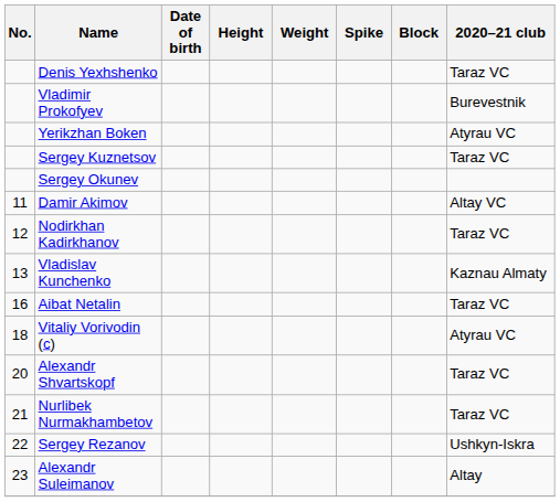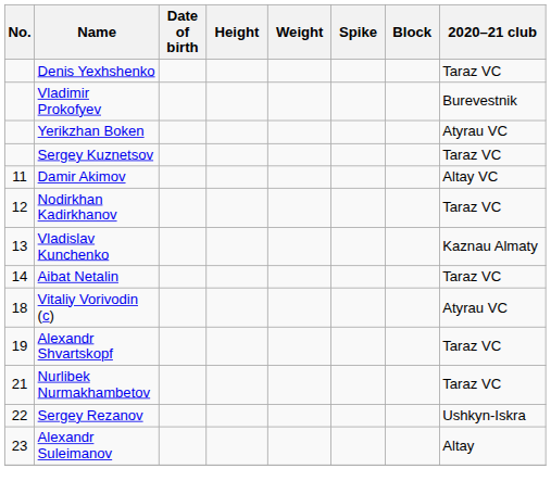 <table class="wikitable sortable" style="text-align:center;">
 <tr>
 <th>No.</th>
 <th style="width:12em">Name</th>
 <th style="width:8em">Date of birth</th>
 <th style="width:11em">Height</th>
 <th style="width:10em">Weight</th>
 <th style="width:9em">Spike</th>
 <th style="width:9em">Block</th>
 <th style="width:23em">2020–21 club</th>
 </tr>
 <tr>
 <td></td>
 <td align=left><a href='#'>Denis Yexhshenko</a></td>
 <td align=right></td>
 <td></td>
 <td></td>
 <td></td>
 <td></td>
 <td style="text-align:left;"> Taraz VC</td>
 </tr>
 <tr>
 <td></td>
 <td align=left><a href='#'>Vladimir Prokofyev</a></td>
 <td align=right></td>
 <td></td>
 <td></td>
 <td></td>
 <td></td>
 <td style="text-align:left;"> Burevestnik</td>
 </tr>
 <tr>
 <td></td>
 <td align=left><a href='#'>Yerikzhan Boken</a></td>
 <td align=right></td>
 <td></td>
 <td></td>
 <td></td>
 <td></td>
 <td style="text-align:left;"> Atyrau VC</td>
 </tr>
 <tr>
 <td></td>
 <td align=left><a href='#'>Sergey Kuznetsov</a></td>
 <td align=right></td>
 <td></td>
 <td></td>
 <td></td>
 <td></td>
 <td style="text-align:left;"> Taraz VC</td>
 </tr>
 <tr>
-<td></td>
-<td align=left><a href='#'>Sergey Okunev</a></td>
-<td align=right></td>
-<td></td>
-<td></td>
-<td></td>
-<td></td>
-<td></td>
-</tr>
-<tr>
 <td>11</td>
 <td align=left><a href='#'>Damir Akimov</a></td>
 <td align=right></td>
 <td></td>
 <td></td>
 <td></td>
 <td></td>
 <td style="text-align:left;"> Altay VC</td>
 </tr>
 <tr>
 <td>12</td>
 <td align=left><a href='#'>Nodirkhan Kadirkhanov</a></td>
 <td align=right></td>
 <td></td>
 <td></td>
 <td></td>
 <td></td>
 <td style="text-align:left;"> Taraz VC</td>
 </tr>
 <tr>
 <td>13</td>
 <td align=left><a href='#'>Vladislav Kunchenko</a></td>
 <td align=right></td>
 <td></td>
 <td></td>
 <td></td>
 <td></td>
 <td style="text-align:left;"> Kaznau Almaty</td>
 </tr>
 <tr>
-<td>16</td>
+<td>14</td>
 <td align=left><a href='#'>Aibat Netalin</a></td>
 <td align=right></td>
 <td></td>
 <td></td>
 <td></td>
 <td></td>
 <td style="text-align:left;"> Taraz VC</td>
 </tr>
 <tr>
 <td>18</td>
 <td align=left><a href='#'>Vitaliy Vorivodin</a> (<a href='#'>c</a>)</td>
 <td align=right></td>
 <td></td>
 <td></td>
 <td></td>
 <td></td>
 <td style="text-align:left;"> Atyrau VC</td>
 </tr>
 <tr>
-<td>20</td>
+<td>19</td>
 <td align=left><a href='#'>Alexandr Shvartskopf</a></td>
 <td align=right></td>
 <td></td>
 <td></td>
 <td></td>
 <td></td>
 <td style="text-align:left;"> Taraz VC</td>
 </tr>
 <tr>
 <td>21</td>
 <td align=left><a href='#'>Nurlibek Nurmakhambetov</a></td>
 <td align=right></td>
 <td></td>
 <td></td>
 <td></td>
 <td></td>
 <td style="text-align:left;"> Taraz VC</td>
 </tr>
 <tr>
 <td>22</td>
 <td align=left><a href='#'>Sergey Rezanov</a></td>
 <td align=right></td>
 <td></td>
 <td></td>
 <td></td>
 <td></td>
 <td style="text-align:left;"> Ushkyn-Iskra</td>
 </tr>
 <tr>
 <td>23</td>
 <td align=left><a href='#'>Alexandr Suleimanov</a></td>
 <td align=right></td>
 <td></td>
 <td></td>
 <td></td>
 <td></td>
 <td style="text-align:left;"> Altay</td>
 </tr>
 <tr>
 </tr>
 </table>
